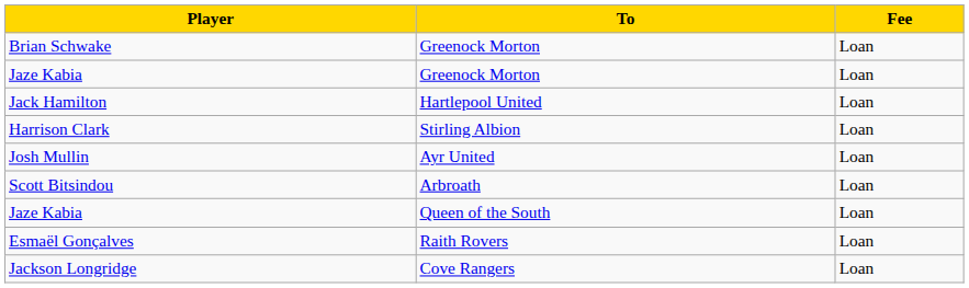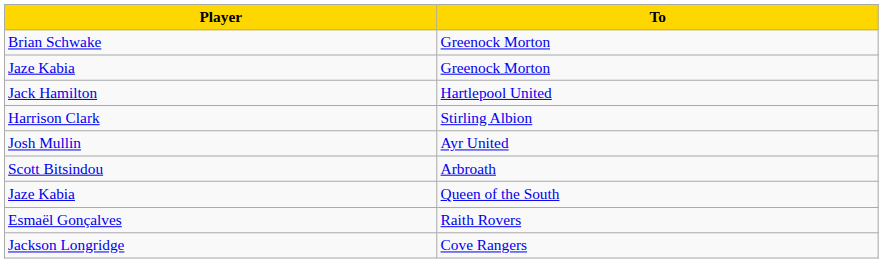 <table class="wikitable" style="text-align:left; font-size:95%;width:98%;">
 <tr>
 <th style="background:gold; color:black;">Player</th>
 <th style="background:gold; color:black;">To</th>
-<th style="background:gold; color:black;">Fee</th>
 </tr>
 <tr>
 <td> <a href='#'>Brian Schwake</a></td>
 <td> <a href='#'>Greenock Morton</a></td>
-<td>Loan</td>
 </tr>
 <tr>
 <td> <a href='#'>Jaze Kabia</a></td>
 <td> <a href='#'>Greenock Morton</a></td>
-<td>Loan</td>
 </tr>
 <tr>
 <td> <a href='#'>Jack Hamilton</a></td>
 <td> <a href='#'>Hartlepool United</a></td>
-<td>Loan</td>
 </tr>
 <tr>
 <td> <a href='#'>Harrison Clark</a></td>
 <td> <a href='#'>Stirling Albion</a></td>
-<td>Loan</td>
 </tr>
 <tr>
 <td> <a href='#'>Josh Mullin</a></td>
 <td> <a href='#'>Ayr United</a></td>
-<td>Loan</td>
 </tr>
 <tr>
 <td> <a href='#'>Scott Bitsindou</a></td>
 <td> <a href='#'>Arbroath</a></td>
-<td>Loan</td>
 </tr>
 <tr>
 <td> <a href='#'>Jaze Kabia</a></td>
 <td> <a href='#'>Queen of the South</a></td>
-<td>Loan</td>
 </tr>
 <tr>
 <td> <a href='#'>Esmaël Gonçalves</a></td>
 <td> <a href='#'>Raith Rovers</a></td>
-<td>Loan</td>
 </tr>
 <tr>
 <td> <a href='#'>Jackson Longridge</a></td>
 <td> <a href='#'>Cove Rangers</a></td>
-<td>Loan</td>
 </tr>
 </table>
